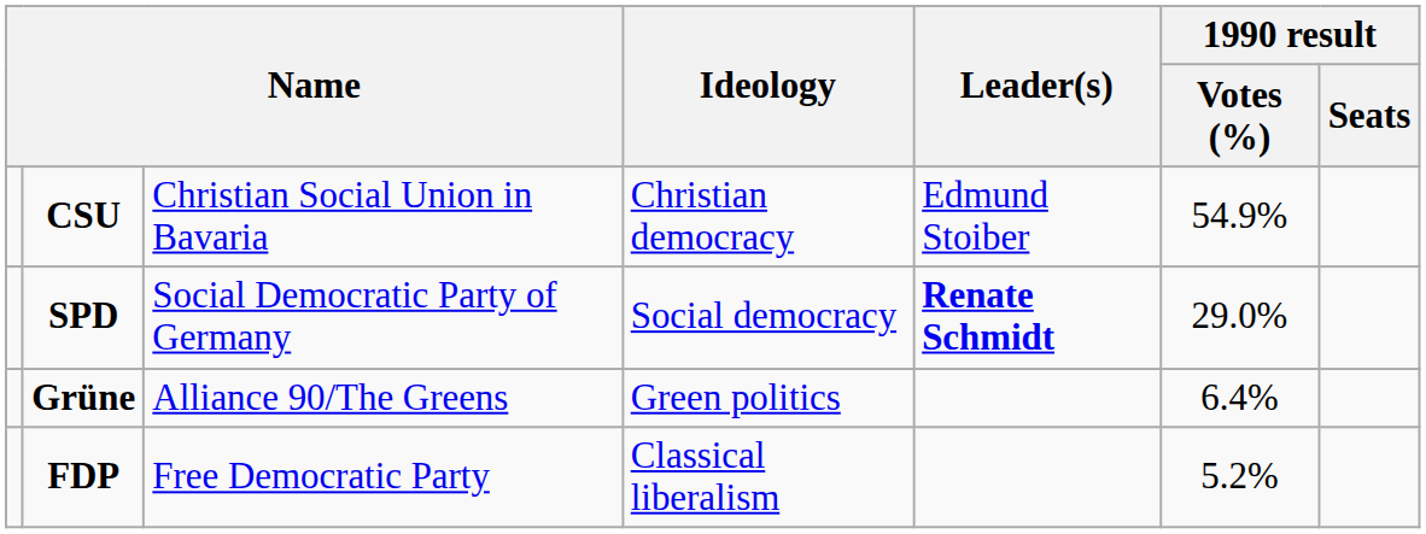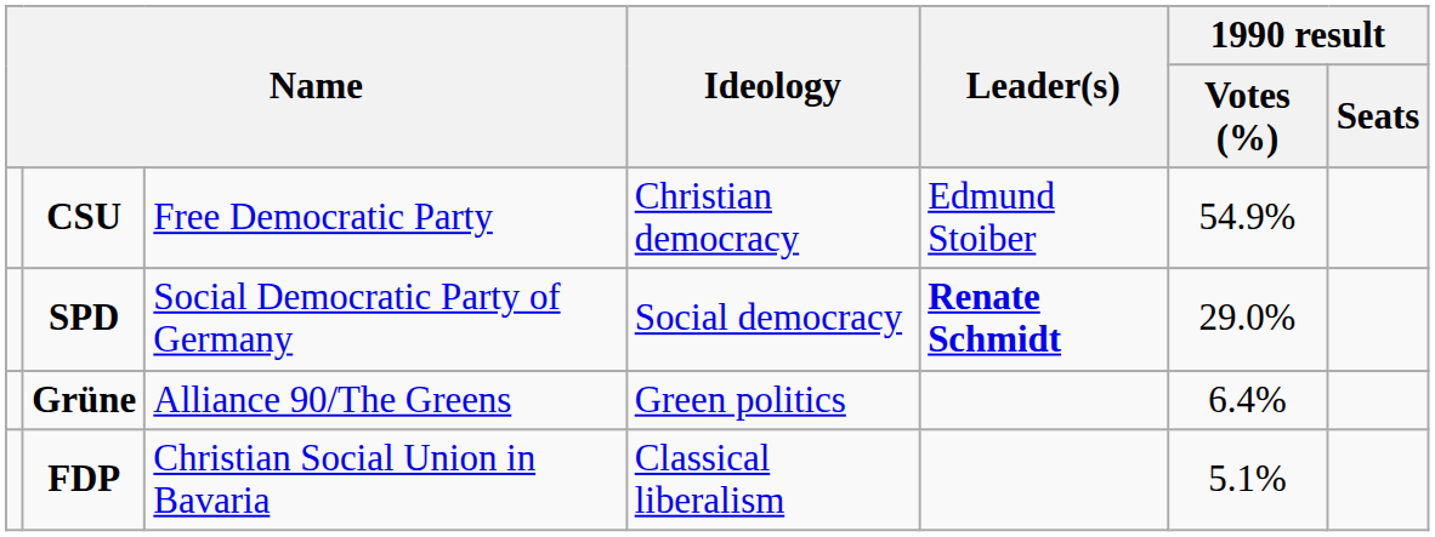 <table class="wikitable">
 <tr>
 <th rowspan=2 colspan=3>Name</th>
 <th rowspan=2>Ideology</th>
 <th rowspan=2>Leader(s)</th>
 <th colspan=2>1990 result</th>
 </tr>
 <tr>
 <th>Votes (%)</th>
 <th>Seats</th>
 </tr>
 <tr>
 <td bgcolor=></td>
 <td align=center><strong>CSU</strong></td>
-<td><a href='#'>Christian Social Union in Bavaria</a><br></td>
+<td><a href='#'>Free Democratic Party</a><br></td>
 <td><a href='#'>Christian democracy</a></td>
 <td><a href='#'>Edmund Stoiber</a></td>
 <td align=center>54.9%</td>
 <td></td>
 </tr>
 <tr>
 <td bgcolor=></td>
 <td align=center><strong>SPD</strong></td>
 <td><a href='#'>Social Democratic Party of Germany</a><br></td>
 <td><a href='#'>Social democracy</a></td>
 <td><strong><a href='#'>Renate Schmidt</a></strong></td>
 <td align=center>29.0%</td>
 <td></td>
 </tr>
 <tr>
 <td bgcolor=></td>
 <td align=center><strong>Grüne</strong></td>
 <td><a href='#'>Alliance 90/The Greens</a><br></td>
 <td><a href='#'>Green politics</a></td>
 <td></td>
 <td align=center>6.4%</td>
 <td></td>
 </tr>
 <tr>
 <td bgcolor=></td>
 <td align=center><strong>FDP</strong></td>
-<td><a href='#'>Free Democratic Party</a><br></td>
+<td><a href='#'>Christian Social Union in Bavaria</a><br></td>
 <td><a href='#'>Classical liberalism</a></td>
 <td></td>
-<td align=center>5.2%</td>
+<td align=center>5.1%</td>
 <td></td>
 </tr>
 </table>
